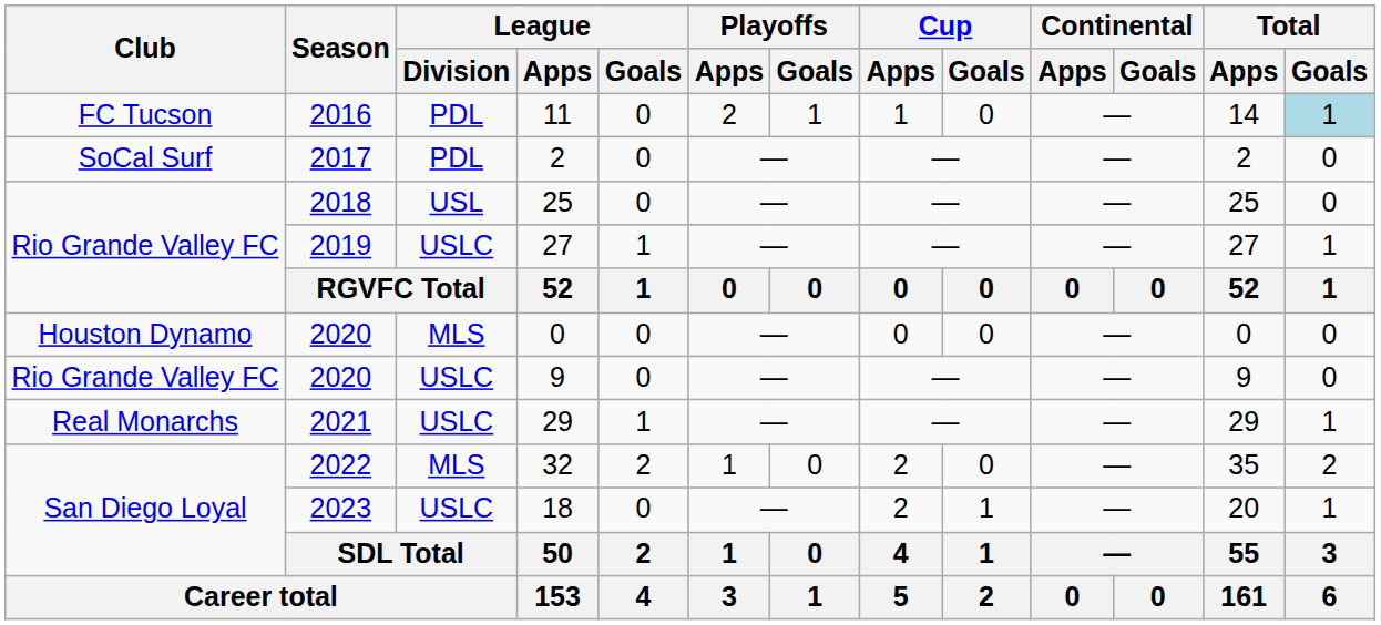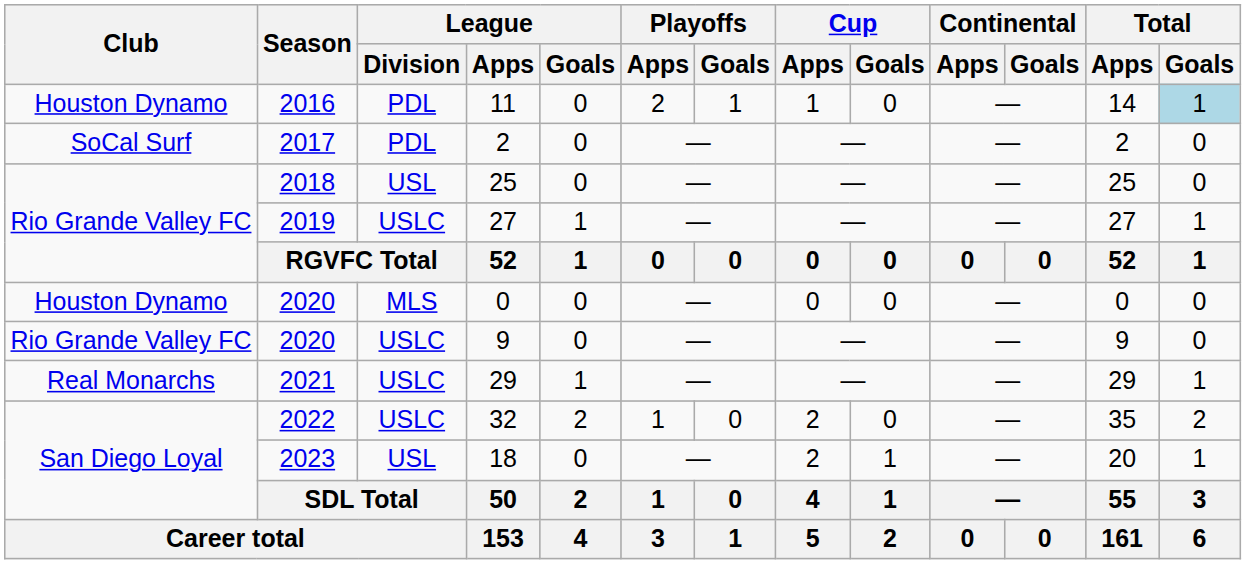 <table class="wikitable" style="text-align: center;">
 <tr>
 <th rowspan=2>Club</th>
 <th rowspan=2>Season</th>
 <th colspan=3>League</th>
 <th colspan=2>Playoffs</th>
 <th colspan=2><a href='#'>Cup</a></th>
 <th colspan=2>Continental</th>
 <th colspan=2>Total</th>
 </tr>
 <tr>
 <th>Division</th>
 <th>Apps</th>
 <th>Goals</th>
 <th>Apps</th>
 <th>Goals</th>
 <th>Apps</th>
 <th>Goals</th>
 <th>Apps</th>
 <th>Goals</th>
 <th>Apps</th>
 <th>Goals</th>
 </tr>
 <tr>
-<td><a href='#'>FC Tucson</a></td>
+<td><a href='#'>Houston Dynamo</a></td>
 <td><a href='#'>2016</a></td>
 <td><a href='#'>PDL</a></td>
 <td>11</td>
 <td>0</td>
 <td>2</td>
 <td>1</td>
 <td>1</td>
 <td>0</td>
 <td colspan="2">—</td>
 <td>14</td>
 <td style="background: lightblue;">1</td>
 </tr>
 <tr>
 <td><a href='#'>SoCal Surf</a></td>
 <td><a href='#'>2017</a></td>
 <td><a href='#'>PDL</a></td>
 <td>2</td>
 <td>0</td>
 <td colspan="2">—</td>
 <td colspan="2">—</td>
 <td colspan="2">—</td>
 <td>2</td>
 <td>0</td>
 </tr>
 <tr>
 <td rowspan="3"><a href='#'>Rio Grande Valley FC</a></td>
 <td><a href='#'>2018</a></td>
 <td><a href='#'>USL</a></td>
 <td>25</td>
 <td>0</td>
 <td colspan="2">—</td>
 <td colspan="2">—</td>
 <td colspan="2">—</td>
 <td>25</td>
 <td>0</td>
 </tr>
 <tr>
 <td><a href='#'>2019</a></td>
 <td><a href='#'>USLC</a></td>
 <td>27</td>
 <td>1</td>
 <td colspan="2">—</td>
 <td colspan="2">—</td>
 <td colspan="2">—</td>
 <td>27</td>
 <td>1</td>
 </tr>
 <tr>
 <th colspan="2">RGVFC Total</th>
 <th>52</th>
 <th>1</th>
 <th>0</th>
 <th>0</th>
 <th>0</th>
 <th>0</th>
 <th>0</th>
 <th>0</th>
 <th>52</th>
 <th>1</th>
 </tr>
 <tr>
 <td><a href='#'>Houston Dynamo</a></td>
 <td><a href='#'>2020</a></td>
 <td><a href='#'>MLS</a></td>
 <td>0</td>
 <td>0</td>
 <td colspan="2">—</td>
 <td>0</td>
 <td>0</td>
 <td colspan="2">—</td>
 <td>0</td>
 <td>0</td>
 </tr>
 <tr>
 <td><a href='#'>Rio Grande Valley FC</a></td>
 <td><a href='#'>2020</a></td>
 <td><a href='#'>USLC</a></td>
 <td>9</td>
 <td>0</td>
 <td colspan="2">—</td>
 <td colspan="2">—</td>
 <td colspan="2">—</td>
 <td>9</td>
 <td>0</td>
 </tr>
 <tr>
 <td><a href='#'>Real Monarchs</a></td>
 <td><a href='#'>2021</a></td>
 <td><a href='#'>USLC</a></td>
 <td>29</td>
 <td>1</td>
 <td colspan="2">—</td>
 <td colspan="2">—</td>
 <td colspan="2">—</td>
 <td>29</td>
 <td>1</td>
 </tr>
 <tr>
 <td rowspan="3"><a href='#'>San Diego Loyal</a></td>
 <td><a href='#'>2022</a></td>
-<td><a href='#'>MLS</a></td>
+<td><a href='#'>USLC</a></td>
 <td>32</td>
 <td>2</td>
 <td>1</td>
 <td>0</td>
 <td>2</td>
 <td>0</td>
 <td colspan="2">—</td>
 <td>35</td>
 <td>2</td>
 </tr>
 <tr>
 <td><a href='#'>2023</a></td>
-<td><a href='#'>USLC</a></td>
+<td><a href='#'>USL</a></td>
 <td>18</td>
 <td>0</td>
 <td colspan="2">—</td>
 <td>2</td>
 <td>1</td>
 <td colspan="2">—</td>
 <td>20</td>
 <td>1</td>
 </tr>
 <tr>
 <th colspan="2">SDL Total</th>
 <th>50</th>
 <th>2</th>
 <th>1</th>
 <th>0</th>
 <th>4</th>
 <th>1</th>
 <th colspan="2">—</th>
 <th>55</th>
 <th>3</th>
 </tr>
 <tr>
 <th colspan="3">Career total</th>
 <th>153</th>
 <th>4</th>
 <th>3</th>
 <th>1</th>
 <th>5</th>
 <th>2</th>
 <th>0</th>
 <th>0</th>
 <th>161</th>
 <th>6</th>
 </tr>
 </table>
